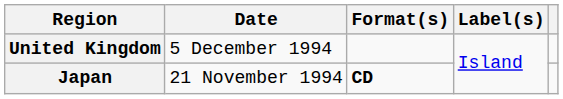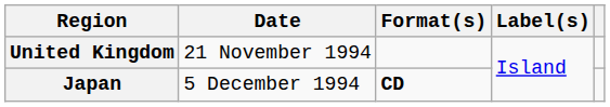 <table class="wikitable plainrowheaders">
 <tr>
 <th scope="col">Region</th>
 <th scope="col">Date</th>
 <th scope="col">Format(s)</th>
 <th scope="col">Label(s)</th>
 <th scope="col"></th>
 </tr>
 <tr>
 <th scope="row">United Kingdom</th>
-<td>5 December 1994</td>
+<td>21 November 1994</td>
 <td></td>
 <td rowspan="2"><a href='#'>Island</a></td>
 <td></td>
 </tr>
 <tr>
 <th scope="row">Japan</th>
-<td>21 November 1994</td>
+<td>5 December 1994</td>
 <td><strong>CD</strong></td>
 <td></td>
 </tr>
 </table>
